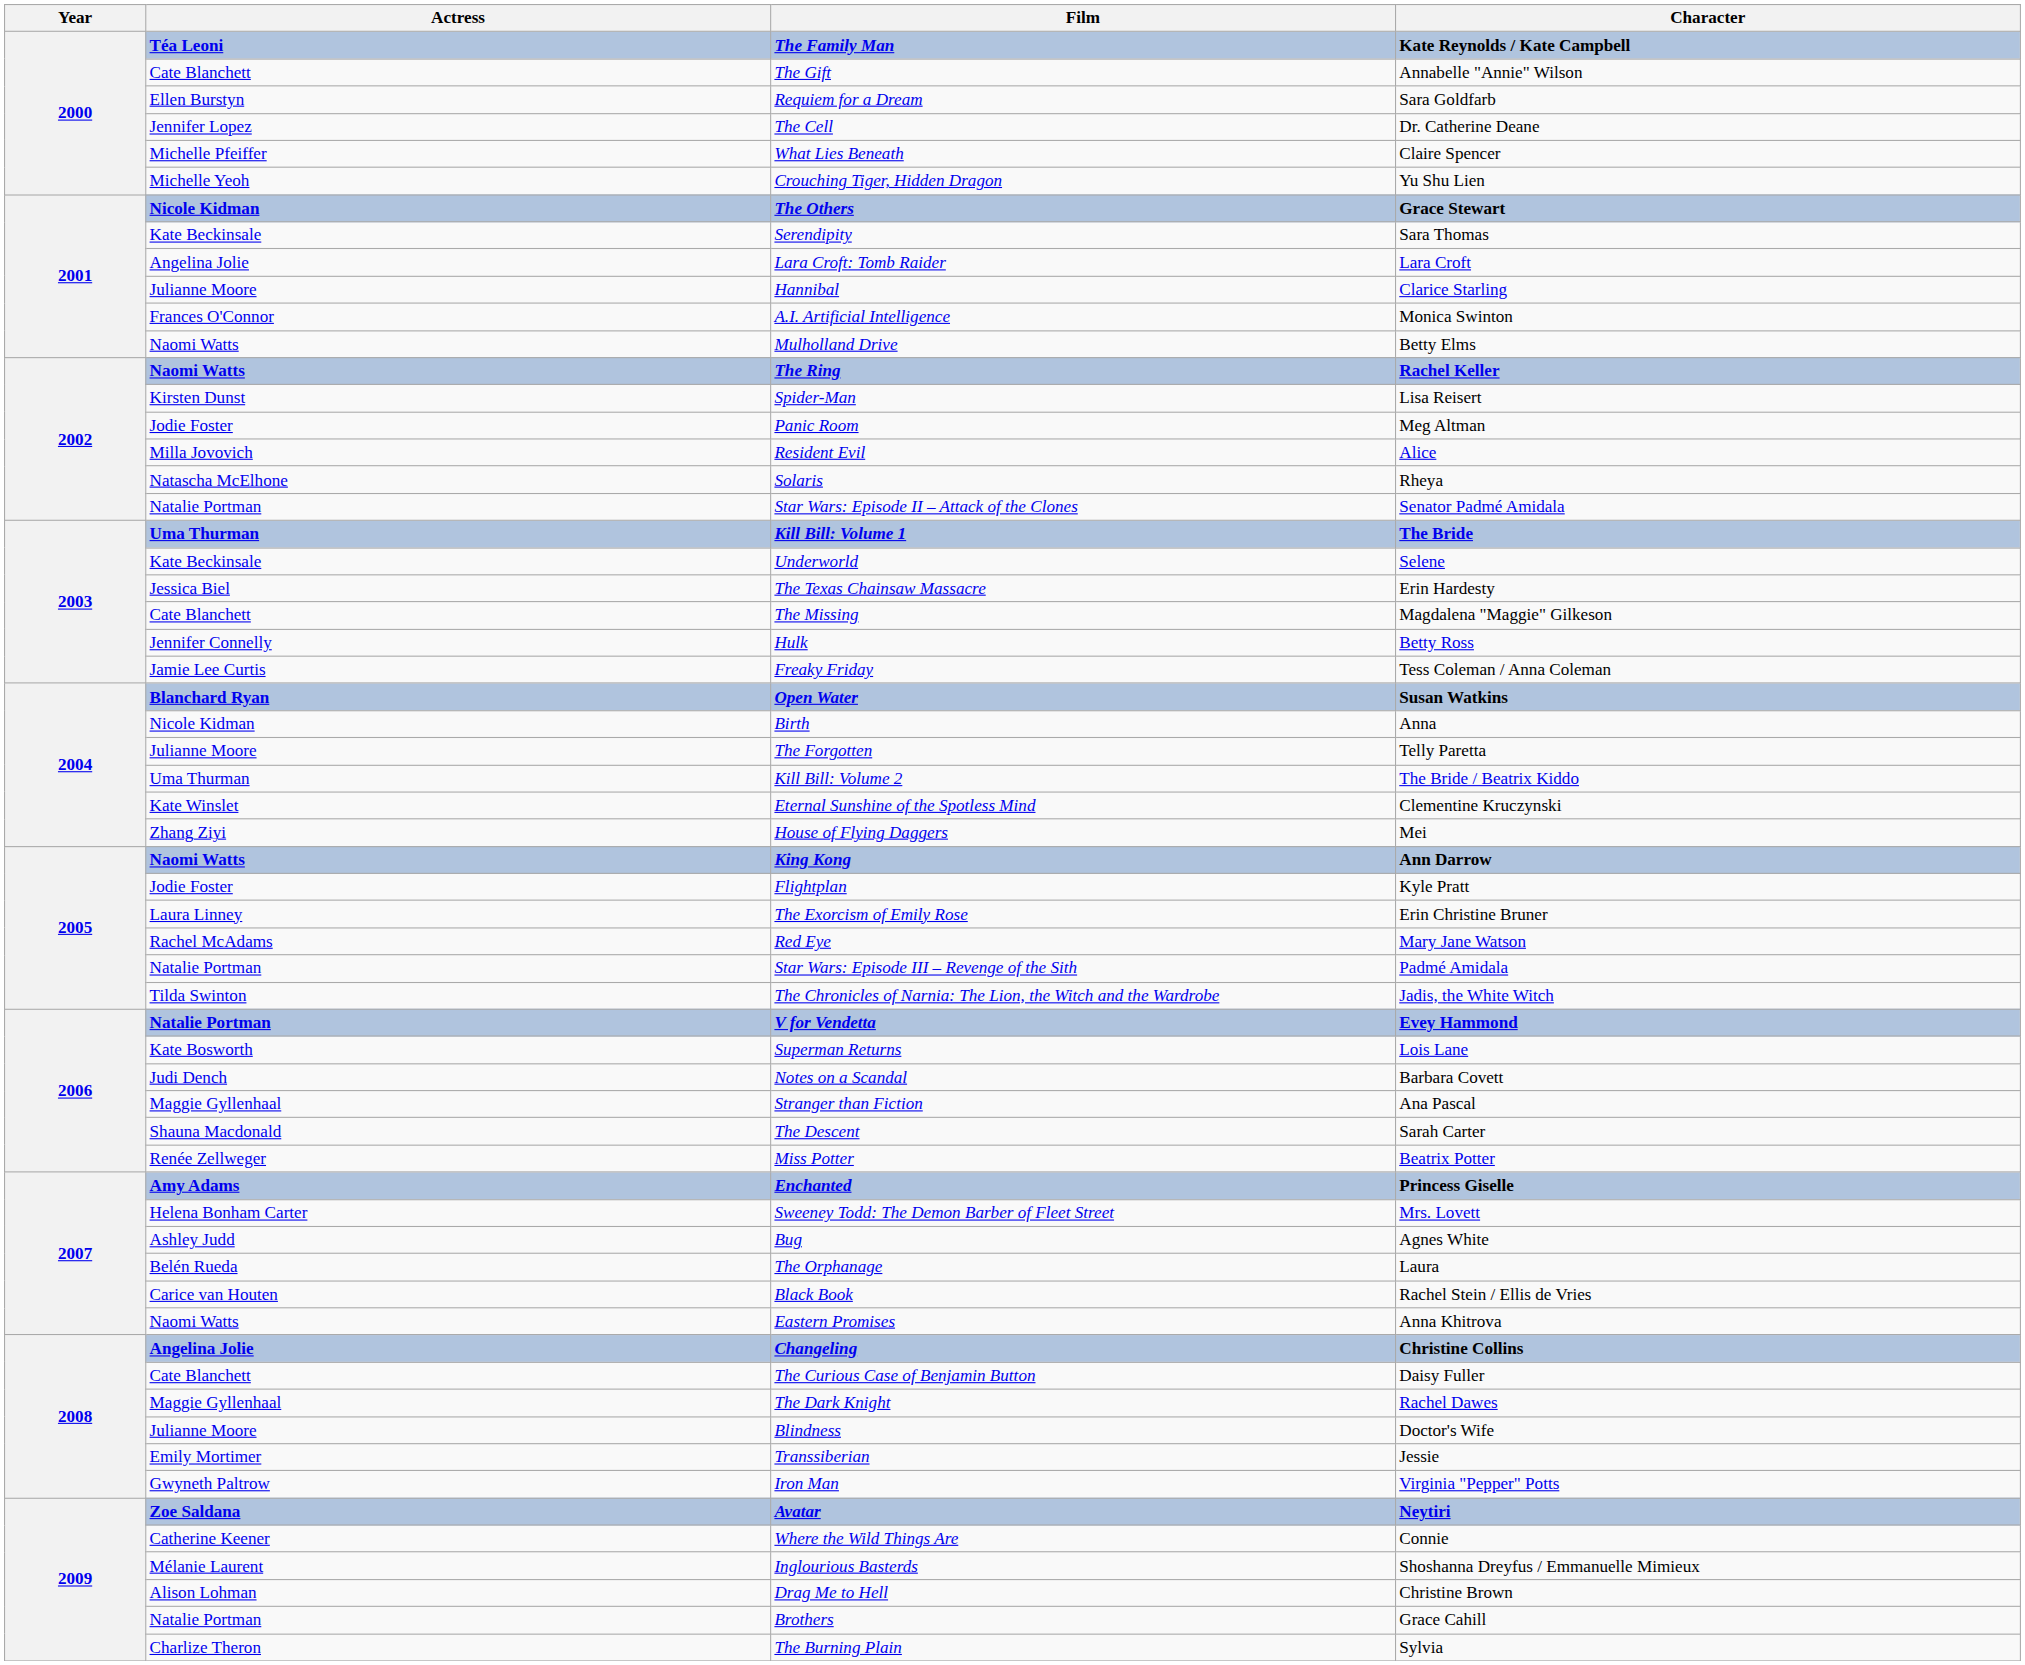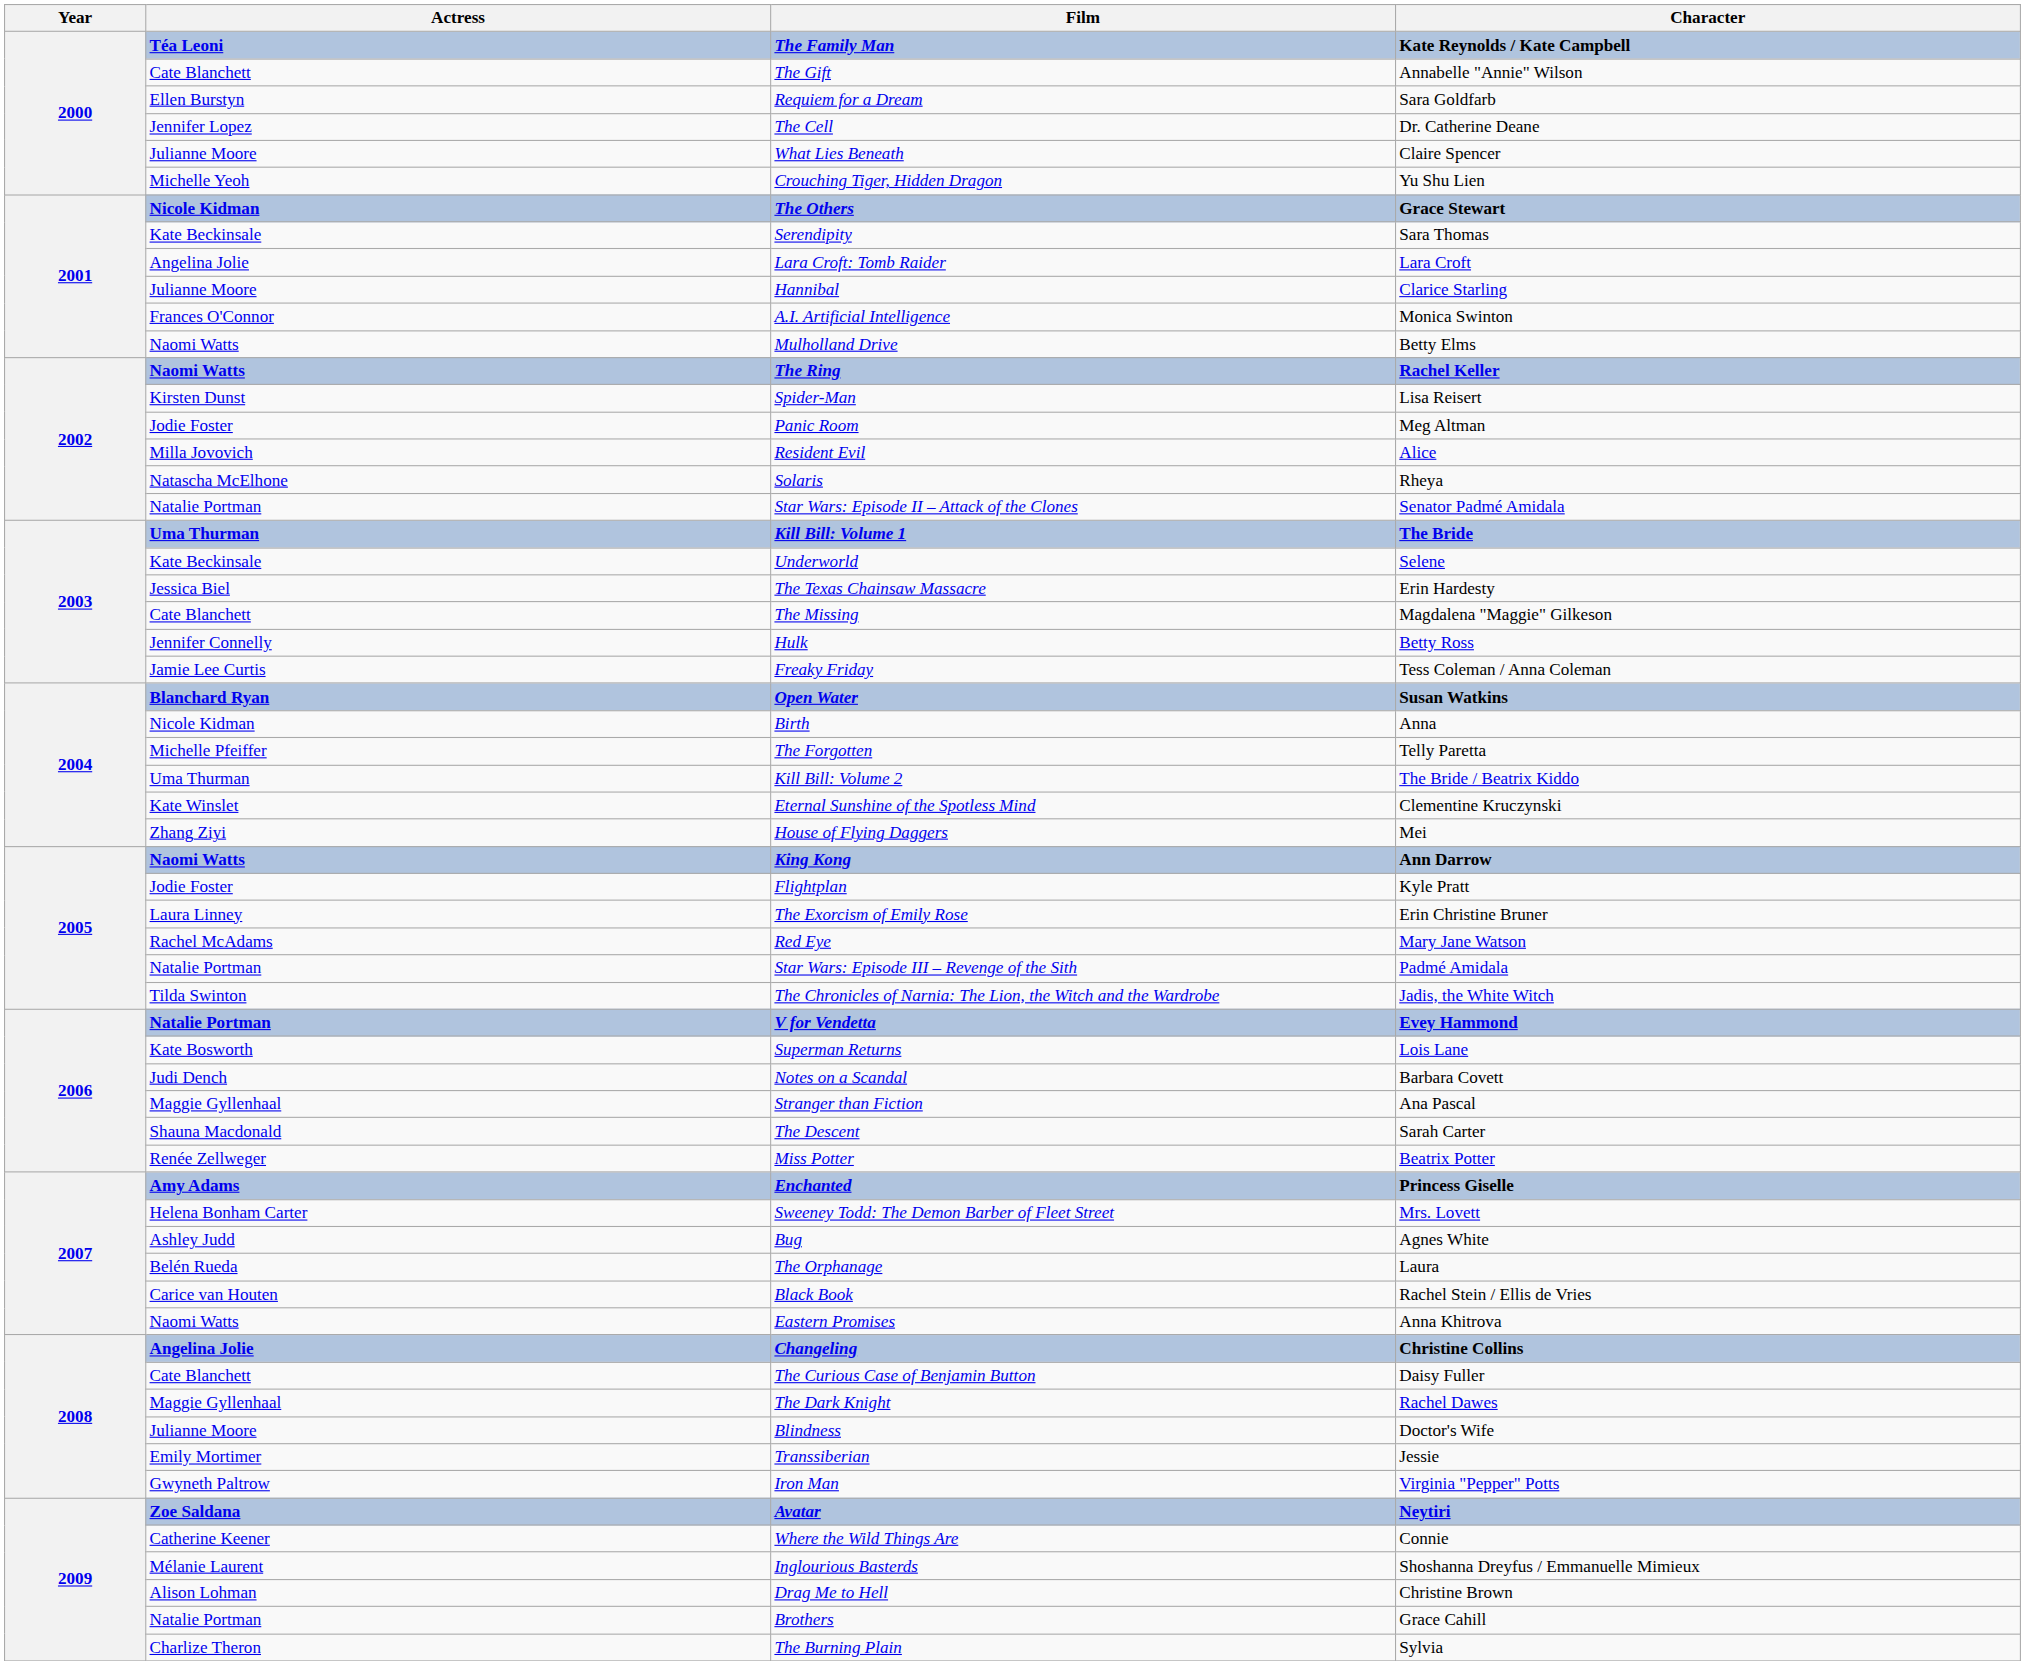 <table class="wikitable" width="95%" align="center">
 <tr>
 <th width=7%>Year</th>
 <th width=31%>Actress</th>
 <th width=31%>Film</th>
 <th width=31%>Character</th>
 </tr>
 <tr>
 <th rowspan=6><a href='#'>2000</a></th>
 <td style="background:#B0C4DE;"><strong><a href='#'>Téa Leoni</a></strong></td>
 <td style="background:#B0C4DE;"><strong><em><a href='#'>The Family Man</a></em></strong></td>
 <td style="background:#B0C4DE;"><strong>Kate Reynolds / Kate Campbell</strong></td>
 </tr>
 <tr>
 <td><a href='#'>Cate Blanchett</a></td>
 <td><em><a href='#'>The Gift</a></em></td>
 <td>Annabelle "Annie" Wilson</td>
 </tr>
 <tr>
 <td><a href='#'>Ellen Burstyn</a></td>
 <td><em><a href='#'>Requiem for a Dream</a></em></td>
 <td>Sara Goldfarb</td>
 </tr>
 <tr>
 <td><a href='#'>Jennifer Lopez</a></td>
 <td><em><a href='#'>The Cell</a></em></td>
 <td>Dr. Catherine Deane</td>
 </tr>
 <tr>
-<td><a href='#'>Michelle Pfeiffer</a></td>
+<td><a href='#'>Julianne Moore</a></td>
 <td><em><a href='#'>What Lies Beneath</a></em></td>
 <td>Claire Spencer</td>
 </tr>
 <tr>
 <td><a href='#'>Michelle Yeoh</a></td>
 <td><em><a href='#'>Crouching Tiger, Hidden Dragon</a></em></td>
 <td>Yu Shu Lien</td>
 </tr>
 <tr>
 <th rowspan=6><a href='#'>2001</a></th>
 <td style="background:#B0C4DE;"><strong><a href='#'>Nicole Kidman</a></strong></td>
 <td style="background:#B0C4DE;"><strong><em><a href='#'>The Others</a></em></strong></td>
 <td style="background:#B0C4DE;"><strong>Grace Stewart</strong></td>
 </tr>
 <tr>
 <td><a href='#'>Kate Beckinsale</a></td>
 <td><em><a href='#'>Serendipity</a></em></td>
 <td>Sara Thomas</td>
 </tr>
 <tr>
 <td><a href='#'>Angelina Jolie</a></td>
 <td><em><a href='#'>Lara Croft: Tomb Raider</a></em></td>
 <td><a href='#'>Lara Croft</a></td>
 </tr>
 <tr>
 <td><a href='#'>Julianne Moore</a></td>
 <td><em><a href='#'>Hannibal</a></em></td>
 <td><a href='#'>Clarice Starling</a></td>
 </tr>
 <tr>
 <td><a href='#'>Frances O'Connor</a></td>
 <td><em><a href='#'>A.I. Artificial Intelligence</a></em></td>
 <td>Monica Swinton</td>
 </tr>
 <tr>
 <td><a href='#'>Naomi Watts</a></td>
 <td><em><a href='#'>Mulholland Drive</a></em></td>
 <td>Betty Elms</td>
 </tr>
 <tr>
 <th rowspan=6><a href='#'>2002</a></th>
 <td style="background:#B0C4DE;"><strong><a href='#'>Naomi Watts</a></strong></td>
 <td style="background:#B0C4DE;"><strong><em><a href='#'>The Ring</a></em></strong></td>
 <td style="background:#B0C4DE;"><strong><a href='#'>Rachel Keller</a></strong></td>
 </tr>
 <tr>
 <td><a href='#'>Kirsten Dunst</a></td>
 <td><em><a href='#'>Spider-Man</a></em></td>
 <td>Lisa Reisert</td>
 </tr>
 <tr>
 <td><a href='#'>Jodie Foster</a></td>
 <td><em><a href='#'>Panic Room</a></em></td>
 <td>Meg Altman</td>
 </tr>
 <tr>
 <td><a href='#'>Milla Jovovich</a></td>
 <td><em><a href='#'>Resident Evil</a></em></td>
 <td><a href='#'>Alice</a></td>
 </tr>
 <tr>
 <td><a href='#'>Natascha McElhone</a></td>
 <td><em><a href='#'>Solaris</a></em></td>
 <td>Rheya</td>
 </tr>
 <tr>
 <td><a href='#'>Natalie Portman</a></td>
 <td><em><a href='#'>Star Wars: Episode II – Attack of the Clones</a></em></td>
 <td><a href='#'>Senator Padmé Amidala</a></td>
 </tr>
 <tr>
 <th rowspan=6><a href='#'>2003</a></th>
 <td style="background:#B0C4DE;"><strong><a href='#'>Uma Thurman</a></strong></td>
 <td style="background:#B0C4DE;"><strong><em><a href='#'>Kill Bill: Volume 1</a></em></strong></td>
 <td style="background:#B0C4DE;"><strong><a href='#'>The Bride</a></strong></td>
 </tr>
 <tr>
 <td><a href='#'>Kate Beckinsale</a></td>
 <td><em><a href='#'>Underworld</a></em></td>
 <td><a href='#'>Selene</a></td>
 </tr>
 <tr>
 <td><a href='#'>Jessica Biel</a></td>
 <td><em><a href='#'>The Texas Chainsaw Massacre</a></em></td>
 <td>Erin Hardesty</td>
 </tr>
 <tr>
 <td><a href='#'>Cate Blanchett</a></td>
 <td><em><a href='#'>The Missing</a></em></td>
 <td>Magdalena "Maggie" Gilkeson</td>
 </tr>
 <tr>
 <td><a href='#'>Jennifer Connelly</a></td>
 <td><em><a href='#'>Hulk</a></em></td>
 <td><a href='#'>Betty Ross</a></td>
 </tr>
 <tr>
 <td><a href='#'>Jamie Lee Curtis</a></td>
 <td><em><a href='#'>Freaky Friday</a></em></td>
 <td>Tess Coleman / Anna Coleman</td>
 </tr>
 <tr>
 <th rowspan=6><a href='#'>2004</a></th>
 <td style="background:#B0C4DE;"><strong><a href='#'>Blanchard Ryan</a></strong></td>
 <td style="background:#B0C4DE;"><strong><em><a href='#'>Open Water</a></em></strong></td>
 <td style="background:#B0C4DE;"><strong>Susan Watkins</strong></td>
 </tr>
 <tr>
 <td><a href='#'>Nicole Kidman</a></td>
 <td><em><a href='#'>Birth</a></em></td>
 <td>Anna</td>
 </tr>
 <tr>
-<td><a href='#'>Julianne Moore</a></td>
+<td><a href='#'>Michelle Pfeiffer</a></td>
 <td><em><a href='#'>The Forgotten</a></em></td>
 <td>Telly Paretta</td>
 </tr>
 <tr>
 <td><a href='#'>Uma Thurman</a></td>
 <td><em><a href='#'>Kill Bill: Volume 2</a></em></td>
 <td><a href='#'>The Bride / Beatrix Kiddo</a></td>
 </tr>
 <tr>
 <td><a href='#'>Kate Winslet</a></td>
 <td><em><a href='#'>Eternal Sunshine of the Spotless Mind</a></em></td>
 <td>Clementine Kruczynski</td>
 </tr>
 <tr>
 <td><a href='#'>Zhang Ziyi</a></td>
 <td><em><a href='#'>House of Flying Daggers</a></em></td>
 <td>Mei</td>
 </tr>
 <tr>
 <th rowspan=6><a href='#'>2005</a></th>
 <td style="background:#B0C4DE;"><strong><a href='#'>Naomi Watts</a></strong></td>
 <td style="background:#B0C4DE;"><strong><em><a href='#'>King Kong</a></em></strong></td>
 <td style="background:#B0C4DE;"><strong>Ann Darrow</strong></td>
 </tr>
 <tr>
 <td><a href='#'>Jodie Foster</a></td>
 <td><em><a href='#'>Flightplan</a></em></td>
 <td>Kyle Pratt</td>
 </tr>
 <tr>
 <td><a href='#'>Laura Linney</a></td>
 <td><em><a href='#'>The Exorcism of Emily Rose</a></em></td>
 <td>Erin Christine Bruner</td>
 </tr>
 <tr>
 <td><a href='#'>Rachel McAdams</a></td>
 <td><em><a href='#'>Red Eye</a></em></td>
 <td><a href='#'>Mary Jane Watson</a></td>
 </tr>
 <tr>
 <td><a href='#'>Natalie Portman</a></td>
 <td><em><a href='#'>Star Wars: Episode III – Revenge of the Sith</a></em></td>
 <td><a href='#'>Padmé Amidala</a></td>
 </tr>
 <tr>
 <td><a href='#'>Tilda Swinton</a></td>
 <td><em><a href='#'>The Chronicles of Narnia: The Lion, the Witch and the Wardrobe</a></em></td>
 <td><a href='#'>Jadis, the White Witch</a></td>
 </tr>
 <tr>
 <th rowspan=6><a href='#'>2006</a></th>
 <td style="background:#B0C4DE;"><strong><a href='#'>Natalie Portman</a></strong></td>
 <td style="background:#B0C4DE;"><strong><em><a href='#'>V for Vendetta</a></em></strong></td>
 <td style="background:#B0C4DE;"><strong><a href='#'>Evey Hammond</a></strong></td>
 </tr>
 <tr>
 <td><a href='#'>Kate Bosworth</a></td>
 <td><em><a href='#'>Superman Returns</a></em></td>
 <td><a href='#'>Lois Lane</a></td>
 </tr>
 <tr>
 <td><a href='#'>Judi Dench</a></td>
 <td><em><a href='#'>Notes on a Scandal</a></em></td>
 <td>Barbara Covett</td>
 </tr>
 <tr>
 <td><a href='#'>Maggie Gyllenhaal</a></td>
 <td><em><a href='#'>Stranger than Fiction</a></em></td>
 <td>Ana Pascal</td>
 </tr>
 <tr>
 <td><a href='#'>Shauna Macdonald</a></td>
 <td><em><a href='#'>The Descent</a></em></td>
 <td>Sarah Carter</td>
 </tr>
 <tr>
 <td><a href='#'>Renée Zellweger</a></td>
 <td><em><a href='#'>Miss Potter</a></em></td>
 <td><a href='#'>Beatrix Potter</a></td>
 </tr>
 <tr>
 <th rowspan=6><a href='#'>2007</a></th>
 <td style="background:#B0C4DE;"><strong><a href='#'>Amy Adams</a></strong></td>
 <td style="background:#B0C4DE;"><strong><em><a href='#'>Enchanted</a></em></strong></td>
 <td style="background:#B0C4DE;"><strong>Princess Giselle</strong></td>
 </tr>
 <tr>
 <td><a href='#'>Helena Bonham Carter</a></td>
 <td><em><a href='#'>Sweeney Todd: The Demon Barber of Fleet Street</a></em></td>
 <td><a href='#'>Mrs. Lovett</a></td>
 </tr>
 <tr>
 <td><a href='#'>Ashley Judd</a></td>
 <td><em><a href='#'>Bug</a></em></td>
 <td>Agnes White</td>
 </tr>
 <tr>
 <td><a href='#'>Belén Rueda</a></td>
 <td><em><a href='#'>The Orphanage</a></em></td>
 <td>Laura</td>
 </tr>
 <tr>
 <td><a href='#'>Carice van Houten</a></td>
 <td><em><a href='#'>Black Book</a></em></td>
 <td>Rachel Stein / Ellis de Vries</td>
 </tr>
 <tr>
 <td><a href='#'>Naomi Watts</a></td>
 <td><em><a href='#'>Eastern Promises</a></em></td>
 <td>Anna Khitrova</td>
 </tr>
 <tr>
 <th rowspan=6><a href='#'>2008</a></th>
 <td style="background:#B0C4DE;"><strong><a href='#'>Angelina Jolie</a> </strong></td>
 <td style="background:#B0C4DE;"><strong><em><a href='#'>Changeling</a></em></strong></td>
 <td style="background:#B0C4DE;"><strong>Christine Collins</strong></td>
 </tr>
 <tr>
 <td><a href='#'>Cate Blanchett</a></td>
 <td><em><a href='#'>The Curious Case of Benjamin Button</a></em></td>
 <td>Daisy Fuller</td>
 </tr>
 <tr>
 <td><a href='#'>Maggie Gyllenhaal</a></td>
 <td><em><a href='#'>The Dark Knight</a></em></td>
 <td><a href='#'>Rachel Dawes</a></td>
 </tr>
 <tr>
 <td><a href='#'>Julianne Moore</a></td>
 <td><em><a href='#'>Blindness</a></em></td>
 <td>Doctor's Wife</td>
 </tr>
 <tr>
 <td><a href='#'>Emily Mortimer</a></td>
 <td><em><a href='#'>Transsiberian</a></em></td>
 <td>Jessie</td>
 </tr>
 <tr>
 <td><a href='#'>Gwyneth Paltrow</a></td>
 <td><em><a href='#'>Iron Man</a></em></td>
 <td><a href='#'>Virginia "Pepper" Potts</a></td>
 </tr>
 <tr>
 <th rowspan=6><a href='#'>2009</a></th>
 <td style="background:#B0C4DE;"><strong><a href='#'>Zoe Saldana</a></strong></td>
 <td style="background:#B0C4DE;"><strong><em><a href='#'>Avatar</a></em></strong></td>
 <td style="background:#B0C4DE;"><strong><a href='#'>Neytiri</a></strong></td>
 </tr>
 <tr>
 <td><a href='#'>Catherine Keener</a></td>
 <td><em><a href='#'>Where the Wild Things Are</a></em></td>
 <td>Connie</td>
 </tr>
 <tr>
 <td><a href='#'>Mélanie Laurent</a></td>
 <td><em><a href='#'>Inglourious Basterds</a></em></td>
 <td>Shoshanna Dreyfus / Emmanuelle Mimieux</td>
 </tr>
 <tr>
 <td><a href='#'>Alison Lohman</a></td>
 <td><em><a href='#'>Drag Me to Hell</a></em></td>
 <td>Christine Brown</td>
 </tr>
 <tr>
 <td><a href='#'>Natalie Portman</a></td>
 <td><em><a href='#'>Brothers</a></em></td>
 <td>Grace Cahill</td>
 </tr>
 <tr>
 <td><a href='#'>Charlize Theron</a></td>
 <td><em><a href='#'>The Burning Plain</a></em></td>
 <td>Sylvia</td>
 </tr>
 </table>
